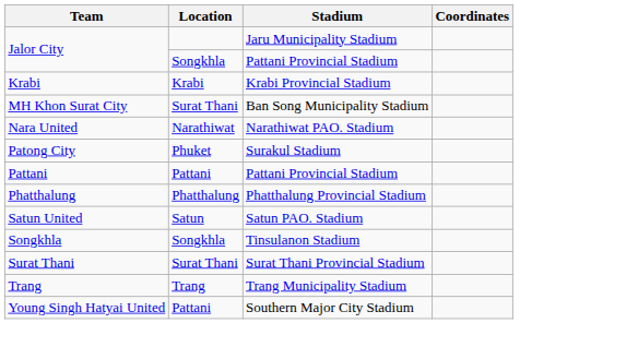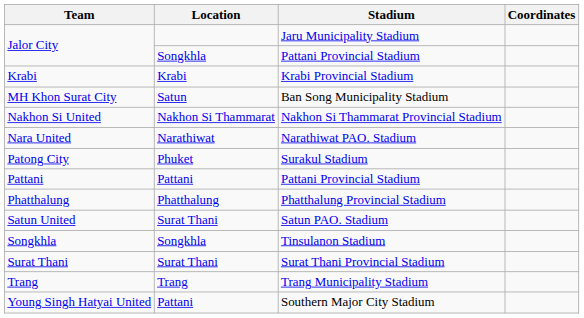 <table class="wikitable sortable">
 <tr>
 <th>Team</th>
 <th>Location</th>
 <th>Stadium</th>
 <th>Coordinates</th>
 </tr>
 <tr>
 <td rowspan="2"><a href='#'>Jalor City</a></td>
 <td></td>
 <td><a href='#'>Jaru Municipality Stadium</a></td>
 <td></td>
 </tr>
 <tr>
 <td><a href='#'>Songkhla</a> </td>
 <td><a href='#'>Pattani Provincial Stadium</a> </td>
 <td></td>
 </tr>
 <tr>
 <td><a href='#'>Krabi</a></td>
 <td><a href='#'>Krabi</a> </td>
 <td><a href='#'>Krabi Provincial Stadium</a></td>
 <td></td>
 </tr>
 <tr>
 <td><a href='#'>MH Khon Surat City</a></td>
-<td><a href='#'>Surat Thani</a> </td>
+<td><a href='#'>Satun</a> </td>
 <td>Ban Song Municipality Stadium</td>
+<td></td>
+</tr>
+<tr>
+<td><a href='#'>Nakhon Si United</a></td>
+<td><a href='#'>Nakhon Si Thammarat</a> </td>
+<td><a href='#'>Nakhon Si Thammarat Provincial Stadium</a></td>
 <td></td>
 </tr>
 <tr>
 <td><a href='#'>Nara United</a></td>
 <td><a href='#'>Narathiwat</a> </td>
 <td><a href='#'>Narathiwat PAO. Stadium</a></td>
 <td></td>
 </tr>
 <tr>
 <td><a href='#'>Patong City</a></td>
 <td><a href='#'>Phuket</a> </td>
 <td><a href='#'>Surakul Stadium</a></td>
 <td></td>
 </tr>
 <tr>
 <td><a href='#'>Pattani</a></td>
 <td><a href='#'>Pattani</a> </td>
 <td><a href='#'>Pattani Provincial Stadium</a></td>
 <td></td>
 </tr>
 <tr>
 <td><a href='#'>Phatthalung</a></td>
 <td><a href='#'>Phatthalung</a> </td>
 <td><a href='#'>Phatthalung Provincial Stadium</a></td>
 <td></td>
 </tr>
 <tr>
 <td><a href='#'>Satun United</a></td>
-<td><a href='#'>Satun</a> </td>
+<td><a href='#'>Surat Thani</a> </td>
 <td><a href='#'>Satun PAO. Stadium</a></td>
 <td></td>
 </tr>
 <tr>
 <td><a href='#'>Songkhla</a></td>
 <td><a href='#'>Songkhla</a> </td>
 <td><a href='#'>Tinsulanon Stadium</a></td>
 <td></td>
 </tr>
 <tr>
 <td><a href='#'>Surat Thani</a></td>
 <td><a href='#'>Surat Thani</a> </td>
 <td><a href='#'>Surat Thani Provincial Stadium</a></td>
 <td></td>
 </tr>
 <tr>
 <td><a href='#'>Trang</a></td>
 <td><a href='#'>Trang</a> </td>
 <td><a href='#'>Trang Municipality Stadium</a></td>
 <td></td>
 </tr>
 <tr>
 <td><a href='#'>Young Singh Hatyai United</a></td>
 <td><a href='#'>Pattani</a> </td>
 <td>Southern Major City Stadium</td>
 <td></td>
 </tr>
 </table>
